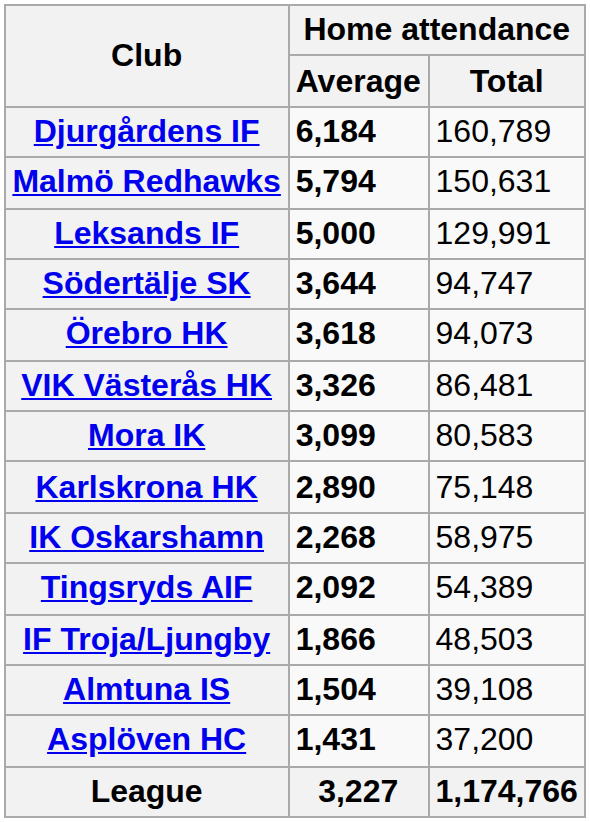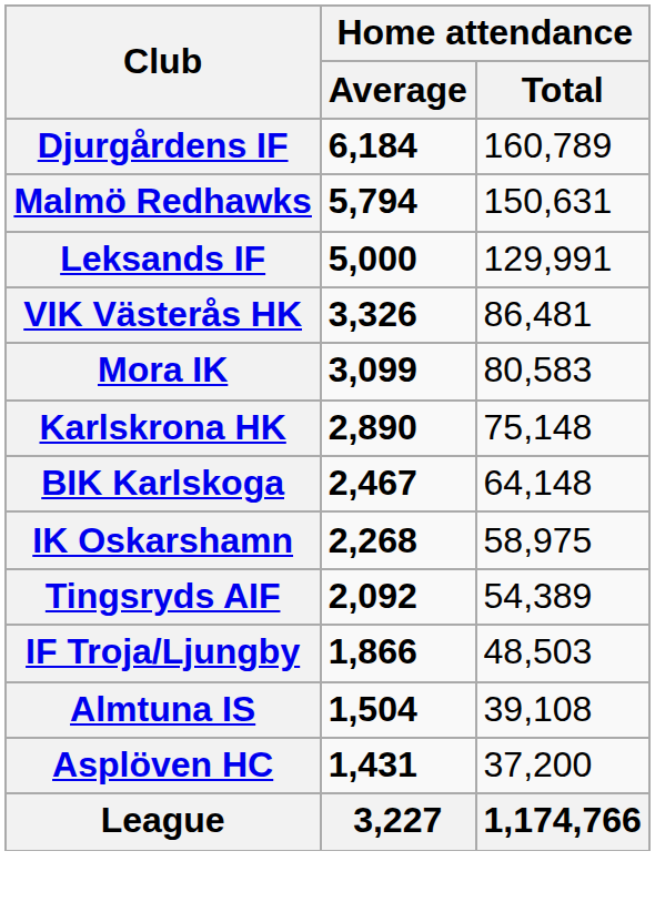 <table class="wikitable sortable">
 <tr>
 <th rowspan=2>Club</th>
 <th colspan=2>Home attendance</th>
 </tr>
 <tr>
 <th>Average</th>
 <th>Total</th>
 </tr>
 <tr>
 <th><a href='#'>Djurgårdens IF</a></th>
 <td><strong>6,184</strong></td>
 <td>160,789</td>
 </tr>
 <tr>
 <th><a href='#'>Malmö Redhawks</a></th>
 <td><strong>5,794</strong></td>
 <td>150,631</td>
 </tr>
 <tr>
 <th><a href='#'>Leksands IF</a></th>
 <td><strong>5,000</strong></td>
 <td>129,991</td>
 </tr>
 <tr>
-<th><a href='#'>Södertälje SK</a></th>
-<td><strong>3,644</strong></td>
-<td>94,747</td>
-</tr>
-<tr>
-<th><a href='#'>Örebro HK</a></th>
-<td><strong>3,618</strong></td>
-<td>94,073</td>
-</tr>
-<tr>
 <th><a href='#'>VIK Västerås HK</a></th>
 <td><strong>3,326</strong></td>
 <td>86,481</td>
 </tr>
 <tr>
 <th><a href='#'>Mora IK</a></th>
 <td><strong>3,099</strong></td>
 <td>80,583</td>
 </tr>
 <tr>
 <th><a href='#'>Karlskrona HK</a></th>
 <td><strong>2,890</strong></td>
 <td>75,148</td>
+</tr>
+<tr>
+<th><a href='#'>BIK Karlskoga</a></th>
+<td><strong>2,467</strong></td>
+<td>64,148</td>
 </tr>
 <tr>
 <th><a href='#'>IK Oskarshamn</a></th>
 <td><strong>2,268</strong></td>
 <td>58,975</td>
 </tr>
 <tr>
 <th><a href='#'>Tingsryds AIF</a></th>
 <td><strong>2,092</strong></td>
 <td>54,389</td>
 </tr>
 <tr>
 <th><a href='#'>IF Troja/Ljungby</a></th>
 <td><strong>1,866</strong></td>
 <td>48,503</td>
 </tr>
 <tr>
 <th><a href='#'>Almtuna IS</a></th>
 <td><strong>1,504</strong></td>
 <td>39,108</td>
 </tr>
 <tr>
 <th><a href='#'>Asplöven HC</a></th>
 <td><strong>1,431</strong></td>
 <td>37,200</td>
 </tr>
 <tr>
 <th>League</th>
 <th>3,227</th>
 <th>1,174,766</th>
 </tr>
 </table>
